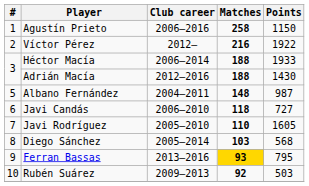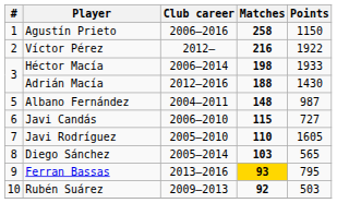 <table class="wikitable sortable" style="text-align:center;">
 <tr>
 <th>#</th>
 <th style="width:160px;">Player</th>
 <th>Club career</th>
 <th>Matches</th>
 <th>Points</th>
 </tr>
 <tr>
 <td>1</td>
 <td align=left> Agustín Prieto</td>
 <td>2006–2016</td>
 <td><strong>258</strong></td>
 <td>1150</td>
 </tr>
 <tr>
 <td>2</td>
 <td align=left> Víctor Pérez</td>
 <td>2012–</td>
 <td><strong>216</strong></td>
 <td>1922</td>
 </tr>
 <tr>
 <td rowspan=2>3</td>
 <td align=left> Héctor Macía</td>
 <td>2006–2014</td>
-<td><strong>188</strong></td>
+<td><strong>198</strong></td>
 <td>1933</td>
 </tr>
 <tr>
 <td align=left> Adrián Macía</td>
 <td>2012–2016</td>
 <td><strong>188</strong></td>
 <td>1430</td>
 </tr>
 <tr>
 <td>5</td>
 <td align=left> Albano Fernández</td>
 <td>2004–2011</td>
 <td><strong>148</strong></td>
 <td>987</td>
 </tr>
 <tr>
 <td>6</td>
 <td align=left> Javi Candás</td>
 <td>2006–2010</td>
-<td><strong>118</strong></td>
+<td><strong>115</strong></td>
 <td>727</td>
 </tr>
 <tr>
 <td>7</td>
 <td align=left> Javi Rodríguez</td>
 <td>2005–2010</td>
 <td><strong>110</strong></td>
 <td>1605</td>
 </tr>
 <tr>
 <td>8</td>
 <td align=left> Diego Sánchez</td>
 <td>2005–2014</td>
 <td><strong>103</strong></td>
-<td>568</td>
+<td>565</td>
 </tr>
 <tr>
 <td>9</td>
 <td align=left> <a href='#'>Ferran Bassas</a></td>
 <td>2013–2016</td>
 <td style="background: gold;"><strong>93</strong></td>
 <td>795</td>
 </tr>
 <tr>
 <td>10</td>
 <td align=left> Rubén Suárez</td>
 <td>2009–2013</td>
 <td><strong>92</strong></td>
 <td>503</td>
 </tr>
 <tr>
 </tr>
 </table>
